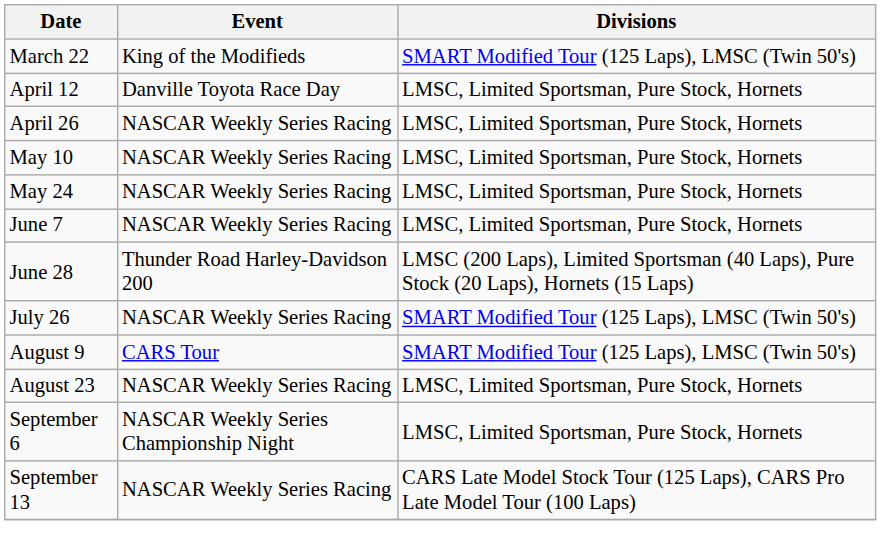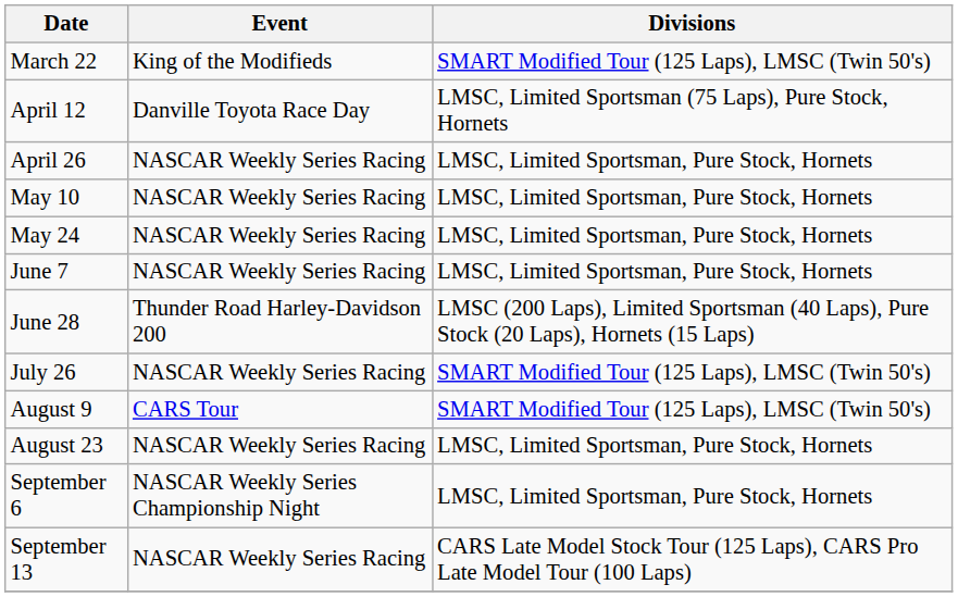 <table class="wikitable" style="font-size:90%;">
 <tr>
 <th>Date</th>
 <th>Event</th>
 <th>Divisions</th>
 </tr>
 <tr>
 <td>March 22</td>
 <td>King of the Modifieds</td>
 <td><a href='#'>SMART Modified Tour</a> (125 Laps), LMSC (Twin 50's)</td>
 </tr>
 <tr>
 <td>April 12</td>
 <td>Danville Toyota Race Day</td>
-<td>LMSC, Limited Sportsman, Pure Stock, Hornets</td>
+<td>LMSC, Limited Sportsman (75 Laps), Pure Stock, Hornets</td>
 </tr>
 <tr>
 <td>April 26</td>
 <td>NASCAR Weekly Series Racing</td>
 <td>LMSC, Limited Sportsman, Pure Stock, Hornets</td>
 </tr>
 <tr>
 <td>May 10</td>
 <td>NASCAR Weekly Series Racing</td>
 <td>LMSC, Limited Sportsman, Pure Stock, Hornets</td>
 </tr>
 <tr>
 <td>May 24</td>
 <td>NASCAR Weekly Series Racing</td>
 <td>LMSC, Limited Sportsman, Pure Stock, Hornets</td>
 </tr>
 <tr>
 <td>June 7</td>
 <td>NASCAR Weekly Series Racing</td>
 <td>LMSC, Limited Sportsman, Pure Stock, Hornets</td>
 </tr>
 <tr>
 <td>June 28</td>
 <td>Thunder Road Harley-Davidson 200</td>
 <td>LMSC (200 Laps), Limited Sportsman (40 Laps), Pure Stock (20 Laps), Hornets (15 Laps)</td>
 </tr>
 <tr>
 <td>July 26</td>
 <td>NASCAR Weekly Series Racing</td>
 <td><a href='#'>SMART Modified Tour</a> (125 Laps), LMSC (Twin 50's)</td>
 </tr>
 <tr>
 <td>August 9</td>
 <td><a href='#'>CARS Tour</a></td>
 <td><a href='#'>SMART Modified Tour</a> (125 Laps), LMSC (Twin 50's)</td>
 </tr>
 <tr>
 <td>August 23</td>
 <td>NASCAR Weekly Series Racing</td>
 <td>LMSC, Limited Sportsman, Pure Stock, Hornets</td>
 </tr>
 <tr>
 <td>September 6</td>
 <td>NASCAR Weekly Series Championship Night</td>
 <td>LMSC, Limited Sportsman, Pure Stock, Hornets</td>
 </tr>
 <tr>
 <td>September 13</td>
 <td>NASCAR Weekly Series Racing</td>
 <td>CARS Late Model Stock Tour (125 Laps), CARS Pro Late Model Tour (100 Laps)</td>
 </tr>
 <tr>
 </tr>
 </table>
